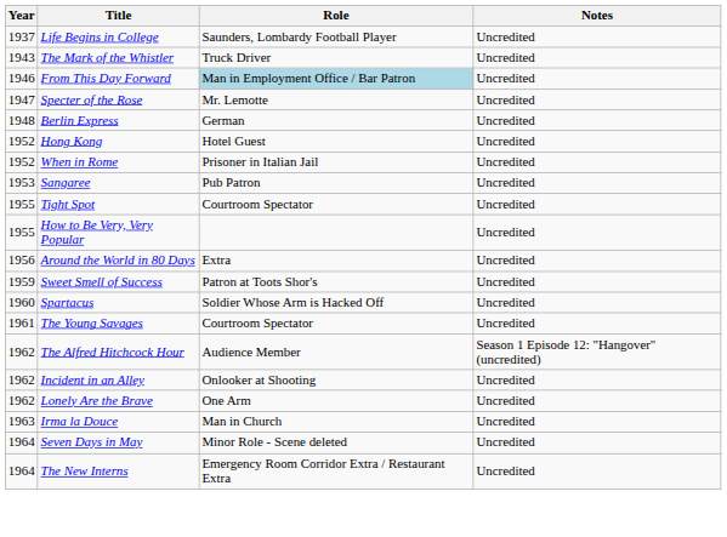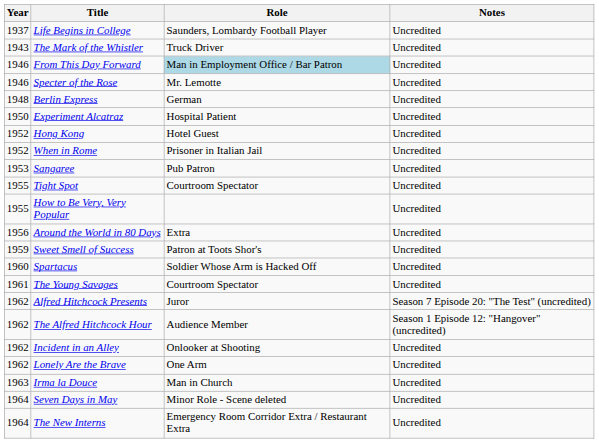 <table class="wikitable">
 <tr>
 <th>Year</th>
 <th>Title</th>
 <th>Role</th>
 <th>Notes</th>
 </tr>
 <tr>
 <td>1937</td>
 <td><em><a href='#'>Life Begins in College</a></em></td>
 <td>Saunders, Lombardy Football Player</td>
 <td>Uncredited</td>
 </tr>
 <tr>
 <td>1943</td>
 <td><em><a href='#'>The Mark of the Whistler</a></em></td>
 <td>Truck Driver</td>
 <td>Uncredited</td>
 </tr>
 <tr>
 <td>1946</td>
 <td><em><a href='#'>From This Day Forward</a></em></td>
 <td style="background: lightblue;">Man in Employment Office / Bar Patron</td>
 <td>Uncredited</td>
 </tr>
 <tr>
-<td>1947</td>
+<td>1946</td>
 <td><em><a href='#'>Specter of the Rose</a></em></td>
 <td>Mr. Lemotte</td>
 <td>Uncredited</td>
 </tr>
 <tr>
 <td>1948</td>
 <td><em><a href='#'>Berlin Express</a></em></td>
 <td>German</td>
+<td>Uncredited</td>
+</tr>
+<tr>
+<td>1950</td>
+<td><em><a href='#'>Experiment Alcatraz</a></em></td>
+<td>Hospital Patient</td>
 <td>Uncredited</td>
 </tr>
 <tr>
 <td>1952</td>
 <td><em><a href='#'>Hong Kong</a></em></td>
 <td>Hotel Guest</td>
 <td>Uncredited</td>
 </tr>
 <tr>
 <td>1952</td>
 <td><em><a href='#'>When in Rome</a></em></td>
 <td>Prisoner in Italian Jail</td>
 <td>Uncredited</td>
 </tr>
 <tr>
 <td>1953</td>
 <td><em><a href='#'>Sangaree</a></em></td>
 <td>Pub Patron</td>
 <td>Uncredited</td>
 </tr>
 <tr>
 <td>1955</td>
 <td><em><a href='#'>Tight Spot</a></em></td>
 <td>Courtroom Spectator</td>
 <td>Uncredited</td>
 </tr>
 <tr>
 <td>1955</td>
 <td><em><a href='#'>How to Be Very, Very Popular</a></em></td>
 <td></td>
 <td>Uncredited</td>
 </tr>
 <tr>
 <td>1956</td>
 <td><em><a href='#'>Around the World in 80 Days</a></em></td>
 <td>Extra</td>
 <td>Uncredited</td>
 </tr>
 <tr>
 <td>1959</td>
 <td><em><a href='#'>Sweet Smell of Success</a></em></td>
 <td>Patron at Toots Shor's</td>
 <td>Uncredited</td>
 </tr>
 <tr>
 <td>1960</td>
 <td><em><a href='#'>Spartacus</a></em></td>
 <td>Soldier Whose Arm is Hacked Off</td>
 <td>Uncredited</td>
 </tr>
 <tr>
 <td>1961</td>
 <td><em><a href='#'>The Young Savages</a></em></td>
 <td>Courtroom Spectator</td>
 <td>Uncredited</td>
 </tr>
 <tr>
 <td>1962</td>
+<td><em><a href='#'>Alfred Hitchcock Presents</a></em></td>
+<td>Juror</td>
+<td>Season 7 Episode 20: "The Test" (uncredited)</td>
+</tr>
+<tr>
+<td>1962</td>
 <td><em><a href='#'>The Alfred Hitchcock Hour</a></em></td>
 <td>Audience Member</td>
 <td>Season 1 Episode 12: "Hangover" (uncredited)</td>
 </tr>
 <tr>
 <td>1962</td>
 <td><em><a href='#'>Incident in an Alley</a></em></td>
 <td>Onlooker at Shooting</td>
 <td>Uncredited</td>
 </tr>
 <tr>
 <td>1962</td>
 <td><em><a href='#'>Lonely Are the Brave</a></em></td>
 <td>One Arm</td>
 <td>Uncredited</td>
 </tr>
 <tr>
 <td>1963</td>
 <td><em><a href='#'>Irma la Douce</a></em></td>
 <td>Man in Church</td>
 <td>Uncredited</td>
 </tr>
 <tr>
 <td>1964</td>
 <td><em><a href='#'>Seven Days in May</a></em></td>
 <td>Minor Role - Scene deleted</td>
 <td>Uncredited</td>
 </tr>
 <tr>
 <td>1964</td>
 <td><em><a href='#'>The New Interns</a></em></td>
 <td>Emergency Room Corridor Extra / Restaurant Extra</td>
 <td>Uncredited</td>
 </tr>
 </table>
